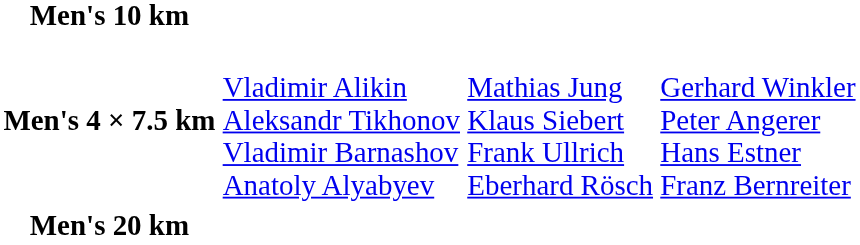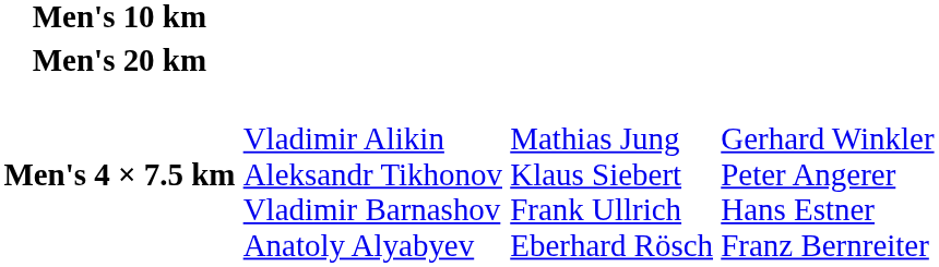 <table>
 <tr>
 <th scope=row>Men's 10 km<br></th>
+<td></td>
+<td></td>
+<td></td>
+</tr>
+<tr>
+<th scope=row>Men's 20 km<br></th>
 <td></td>
 <td></td>
 <td></td>
 </tr>
 <tr>
 <th scope=row>Men's 4 × 7.5 km<br></th>
 <td><br><a href='#'>Vladimir Alikin</a><br><a href='#'>Aleksandr Tikhonov</a><br><a href='#'>Vladimir Barnashov</a><br><a href='#'>Anatoly Alyabyev</a></td>
 <td><br><a href='#'>Mathias Jung</a><br><a href='#'>Klaus Siebert</a><br><a href='#'>Frank Ullrich</a><br><a href='#'>Eberhard Rösch</a></td>
 <td><br><a href='#'>Gerhard Winkler</a><br><a href='#'>Peter Angerer</a><br><a href='#'>Hans Estner</a><br><a href='#'>Franz Bernreiter</a></td>
 </tr>
-<tr>
-<th scope=row>Men's 20 km<br></th>
-<td></td>
-<td></td>
-<td></td>
-</tr>
 </table>
